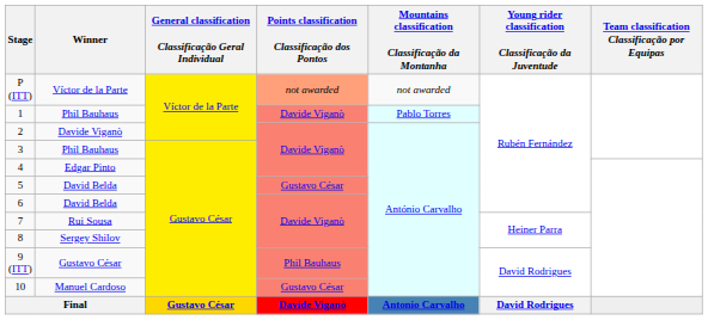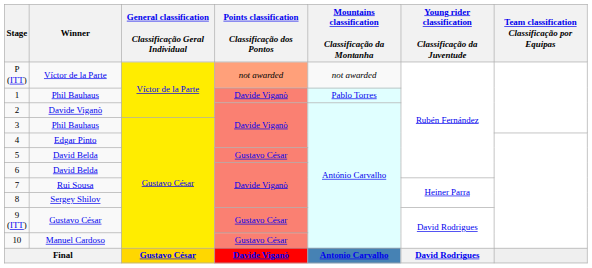 <table class="wikitable" style="text-align: center; font-size:smaller;">
 <tr>
 <th style="width:1%;">Stage</th>
 <th style="width:16.5%;">Winner</th>
 <th style="width:16.5%;"><a href='#'>General classification</a><br><br><em>Classificação Geral Individual</em></th>
 <th style="width:16.5%;"><a href='#'>Points classification</a><br><br><em>Classificação dos Pontos</em></th>
 <th style="width:16.5%;"><a href='#'>Mountains classification</a><br><br><em>Classificação da Montanha</em></th>
 <th style="width:16.5%;"><a href='#'>Young rider classification</a><br><br><em>Classificação da Juventude</em></th>
 <th style="width:16.5%;"><a href='#'>Team classification</a><br><em>Classificação por Equipas</em></th>
 </tr>
 <tr>
 <td>P (<a href='#'>ITT</a>)</td>
 <td><a href='#'>Víctor de la Parte</a></td>
 <td style="background:#FFED00" rowspan="3"><a href='#'>Víctor de la Parte</a></td>
 <td style="background: lightsalmon;"><em>not awarded</em></td>
 <td><em>not awarded</em></td>
 <td style="background:White" rowspan="7"><a href='#'>Rubén Fernández</a></td>
 <td style="background:White" rowspan="4"></td>
 </tr>
 <tr>
 <td>1</td>
 <td><a href='#'>Phil Bauhaus</a></td>
 <td style="background:salmon"><a href='#'>Davide Viganò</a></td>
 <td style="background:LightCyan"><a href='#'>Pablo Torres</a></td>
 </tr>
 <tr>
 <td>2</td>
 <td><a href='#'>Davide Viganò</a></td>
 <td style="background:salmon" rowspan="3"><a href='#'>Davide Viganò</a></td>
 <td style="background:LightCyan" rowspan="9"><a href='#'>António Carvalho</a></td>
 </tr>
 <tr>
 <td>3</td>
 <td><a href='#'>Phil Bauhaus</a></td>
 <td style="background:#FFED00" rowspan="8"><a href='#'>Gustavo César</a></td>
 </tr>
 <tr>
 <td>4</td>
 <td><a href='#'>Edgar Pinto</a></td>
 <td style="background:White" rowspan="7"></td>
 </tr>
 <tr>
 <td>5</td>
 <td><a href='#'>David Belda</a></td>
 <td style="background:salmon"><a href='#'>Gustavo César</a></td>
 </tr>
 <tr>
 <td>6</td>
 <td><a href='#'>David Belda</a></td>
 <td style="background:salmon" rowspan="3"><a href='#'>Davide Viganò</a></td>
 </tr>
 <tr>
 <td>7</td>
 <td><a href='#'>Rui Sousa</a></td>
 <td style="background:White" rowspan="2"><a href='#'>Heiner Parra</a></td>
 </tr>
 <tr>
 <td>8</td>
 <td><a href='#'>Sergey Shilov</a></td>
 </tr>
 <tr>
 <td>9 (<a href='#'>ITT</a>)</td>
 <td><a href='#'>Gustavo César</a></td>
-<td style="background:salmon"><a href='#'>Phil Bauhaus</a></td>
+<td style="background:salmon"><a href='#'>Gustavo César</a></td>
 <td style="background:White" rowspan="2"><a href='#'>David Rodrigues</a></td>
 </tr>
 <tr>
 <td>10</td>
 <td><a href='#'>Manuel Cardoso</a></td>
 <td style="background:salmon"><a href='#'>Gustavo César</a></td>
 </tr>
 <tr>
 <th colspan=2>Final</th>
 <th style="background:gold;"><a href='#'>Gustavo César</a></th>
 <th style="background:red;"><a href='#'>Davide Viganò</a></th>
 <th style="background:steelblue;"><a href='#'>Antonio Carvalho</a></th>
 <th style="background:offwhite;"><a href='#'>David Rodrigues</a></th>
 <th style="background:#efefef;"></th>
 </tr>
 </table>
